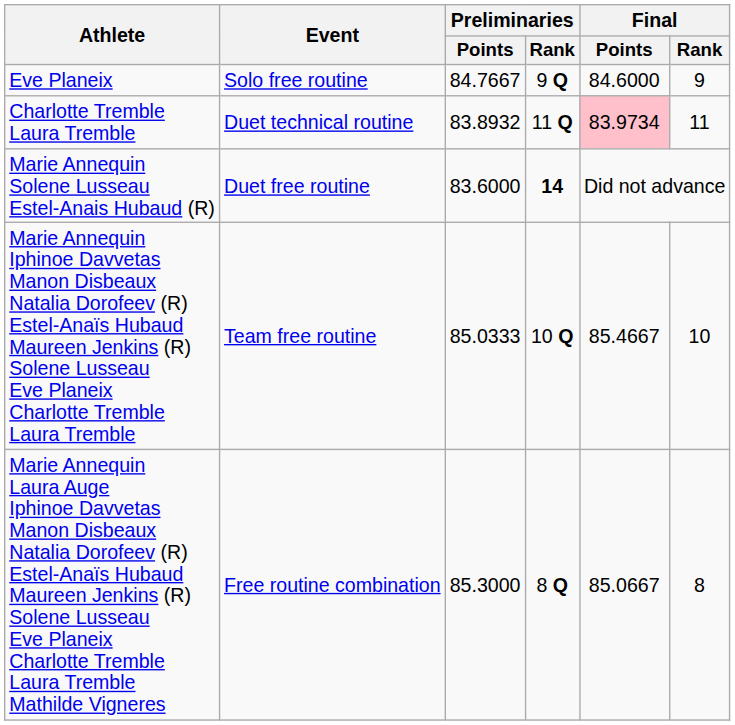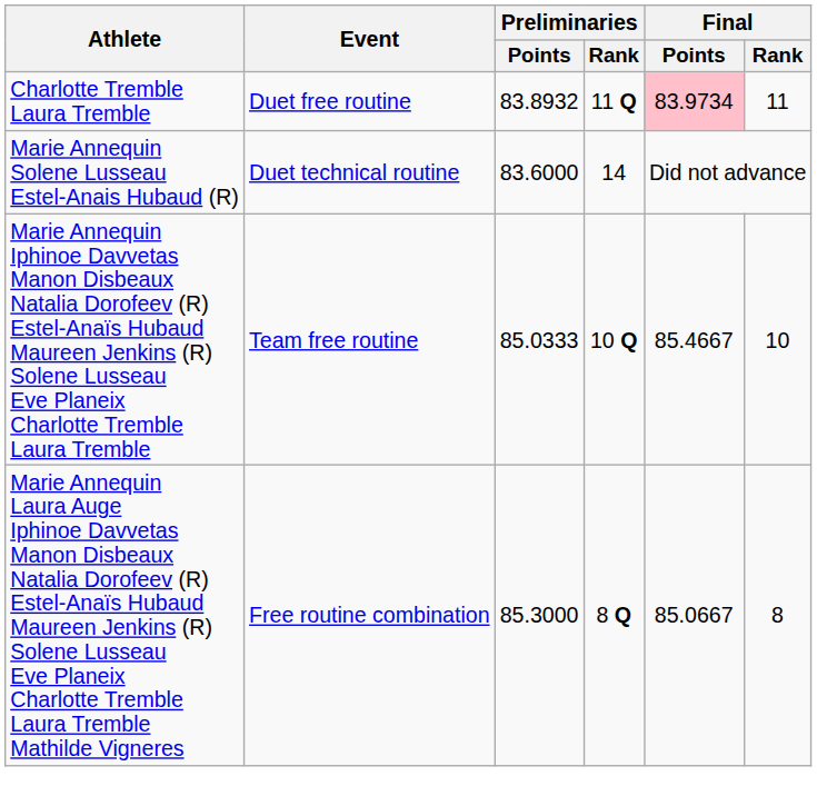 <table class=wikitable style="font-size:90%">
 <tr>
 <th rowspan="2">Athlete</th>
 <th rowspan="2">Event</th>
 <th colspan="2">Preliminaries</th>
 <th colspan="2">Final</th>
 </tr>
 <tr style="font-size:95%">
 <th>Points</th>
 <th>Rank</th>
 <th>Points</th>
 <th>Rank</th>
 </tr>
 <tr align=center>
-<td align=left><a href='#'>Eve Planeix</a></td>
-<td align=left><a href='#'>Solo free routine</a></td>
-<td>84.7667</td>
-<td>9 <strong>Q</strong></td>
-<td>84.6000</td>
-<td>9</td>
-</tr>
-<tr align=center>
 <td align=left><a href='#'>Charlotte Tremble</a><br><a href='#'>Laura Tremble</a></td>
-<td align=left><a href='#'>Duet technical routine</a></td>
+<td align=left><a href='#'>Duet free routine</a></td>
 <td>83.8932</td>
 <td>11 <strong>Q</strong></td>
 <td style="background: pink;">83.9734</td>
 <td>11</td>
 </tr>
 <tr align=center>
 <td align=left><a href='#'>Marie Annequin</a><br><a href='#'>Solene Lusseau</a><br><a href='#'>Estel-Anais Hubaud</a> (R)</td>
-<td align=left><a href='#'>Duet free routine</a></td>
+<td align=left><a href='#'>Duet technical routine</a></td>
 <td>83.6000</td>
-<td><strong>14</strong></td>
+<td>14</td>
 <td colspan=2>Did not advance</td>
 </tr>
 <tr align=center>
 <td align=left><a href='#'>Marie Annequin</a><br><a href='#'>Iphinoe Davvetas</a><br><a href='#'>Manon Disbeaux</a><br><a href='#'>Natalia Dorofeev</a> (R)<br><a href='#'>Estel-Anaïs Hubaud</a><br><a href='#'>Maureen Jenkins</a> (R)<br><a href='#'>Solene Lusseau</a><br><a href='#'>Eve Planeix</a><br><a href='#'>Charlotte Tremble</a><br><a href='#'>Laura Tremble</a></td>
 <td align=left><a href='#'>Team free routine</a></td>
 <td>85.0333</td>
 <td>10 <strong>Q</strong></td>
 <td>85.4667</td>
 <td>10</td>
 </tr>
 <tr align=center>
 <td align=left><a href='#'>Marie Annequin</a><br><a href='#'>Laura Auge</a><br><a href='#'>Iphinoe Davvetas</a><br><a href='#'>Manon Disbeaux</a><br><a href='#'>Natalia Dorofeev</a> (R)<br><a href='#'>Estel-Anaïs Hubaud</a><br><a href='#'>Maureen Jenkins</a> (R)<br><a href='#'>Solene Lusseau</a><br><a href='#'>Eve Planeix</a><br><a href='#'>Charlotte Tremble</a><br><a href='#'>Laura Tremble</a><br><a href='#'>Mathilde Vigneres</a></td>
 <td align=left><a href='#'>Free routine combination</a></td>
 <td>85.3000</td>
 <td>8 <strong>Q</strong></td>
 <td>85.0667</td>
 <td>8</td>
 </tr>
 </table>
